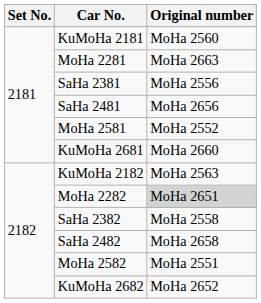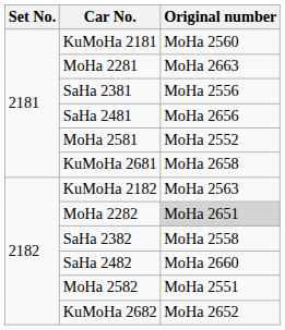 <table class="wikitable">
 <tr>
 <th>Set No.</th>
 <th>Car No.</th>
 <th>Original number</th>
 </tr>
 <tr>
 <td rowspan=6>2181</td>
 <td>KuMoHa 2181</td>
 <td>MoHa 2560</td>
 </tr>
 <tr>
 <td>MoHa 2281</td>
 <td>MoHa 2663</td>
 </tr>
 <tr>
 <td>SaHa 2381</td>
 <td>MoHa 2556</td>
 </tr>
 <tr>
 <td>SaHa 2481</td>
 <td>MoHa 2656</td>
 </tr>
 <tr>
 <td>MoHa 2581</td>
 <td>MoHa 2552</td>
 </tr>
 <tr>
 <td>KuMoHa 2681</td>
-<td>MoHa 2660</td>
+<td>MoHa 2658</td>
 </tr>
 <tr>
 <td rowspan=6>2182</td>
 <td>KuMoHa 2182</td>
 <td>MoHa 2563</td>
 </tr>
 <tr>
 <td>MoHa 2282</td>
 <td style="background: lightgrey;">MoHa 2651</td>
 </tr>
 <tr>
 <td>SaHa 2382</td>
 <td>MoHa 2558</td>
 </tr>
 <tr>
 <td>SaHa 2482</td>
-<td>MoHa 2658</td>
+<td>MoHa 2660</td>
 </tr>
 <tr>
 <td>MoHa 2582</td>
 <td>MoHa 2551</td>
 </tr>
 <tr>
 <td>KuMoHa 2682</td>
 <td>MoHa 2652</td>
 </tr>
 </table>
